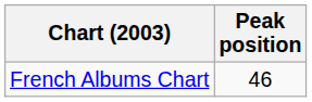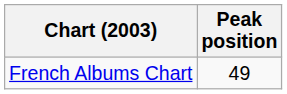 <table class="wikitable">
 <tr>
 <th>Chart (2003)</th>
 <th>Peak<br>position</th>
 </tr>
 <tr>
 <td style="text-align: left"><a href='#'>French Albums Chart</a></td>
-<td style="text-align: center">46</td>
+<td style="text-align: center">49</td>
 </tr>
 </table>
